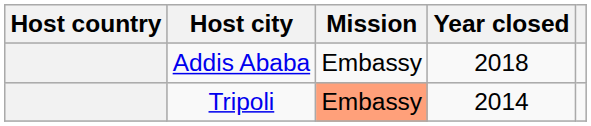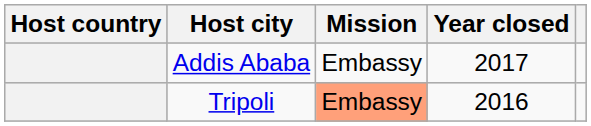 <table class="wikitable plainrowheaders" style="text-align:center;">
 <tr>
 <th scope="col">Host country</th>
 <th scope="col">Host city</th>
 <th scope="col">Mission</th>
 <th scope="col">Year closed</th>
 <th scope="col"></th>
 </tr>
 <tr>
 <th scope="row"></th>
 <td><a href='#'>Addis Ababa</a></td>
 <td>Embassy</td>
-<td>2018</td>
+<td>2017</td>
 <td></td>
 </tr>
 <tr>
 <th scope="row"></th>
 <td><a href='#'>Tripoli</a></td>
 <td style="background: lightsalmon;">Embassy</td>
-<td>2014</td>
+<td>2016</td>
 <td></td>
 </tr>
 </table>
